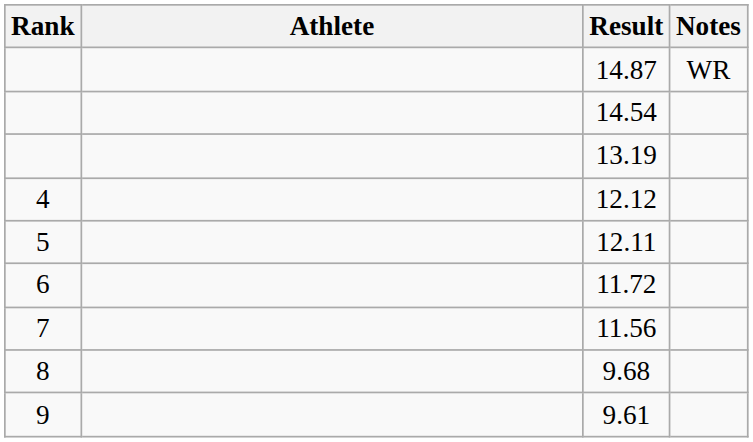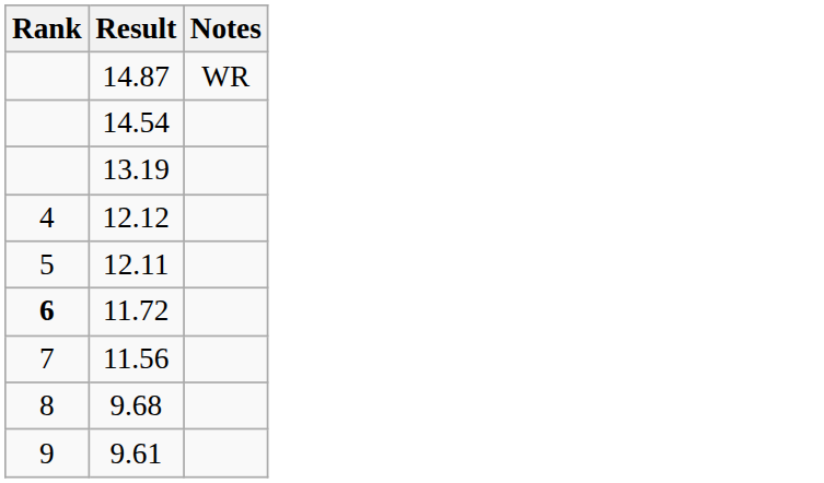 <table class="wikitable" style="text-align:center">
 <tr>
 <th>Rank</th>
-<th Style="width:18em">Athlete</th>
 <th>Result</th>
 <th>Notes</th>
 </tr>
 <tr>
 <td></td>
-<td style="text-align:left"></td>
 <td>14.87</td>
 <td>WR</td>
 </tr>
 <tr>
 <td></td>
-<td style="text-align:left"></td>
 <td>14.54</td>
 <td></td>
 </tr>
 <tr>
 <td></td>
-<td style="text-align:left"></td>
 <td>13.19</td>
 <td></td>
 </tr>
 <tr>
 <td>4</td>
-<td style="text-align:left"></td>
 <td>12.12</td>
 <td></td>
 </tr>
 <tr>
 <td>5</td>
-<td style="text-align:left"></td>
 <td>12.11</td>
 <td></td>
 </tr>
 <tr>
-<td>6</td>
-<td style="text-align:left"></td>
+<td><strong>6</strong></td>
 <td>11.72</td>
 <td></td>
 </tr>
 <tr>
 <td>7</td>
-<td style="text-align:left"></td>
 <td>11.56</td>
 <td></td>
 </tr>
 <tr>
 <td>8</td>
-<td style="text-align:left"></td>
 <td>9.68</td>
 <td></td>
 </tr>
 <tr>
 <td>9</td>
-<td style="text-align:left"></td>
 <td>9.61</td>
 <td></td>
 </tr>
 </table>
